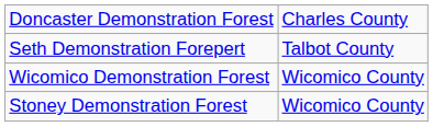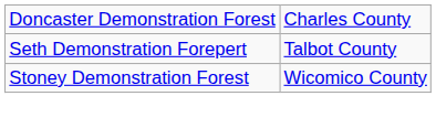 <table class="wikitable">
 <tr>
 <td><a href='#'>Doncaster Demonstration Forest</a></td>
 <td><a href='#'>Charles County</a></td>
 </tr>
 <tr>
 <td><a href='#'>Seth Demonstration Forepert</a></td>
 <td><a href='#'>Talbot County</a></td>
 </tr>
 <tr>
-<td><a href='#'>Wicomico Demonstration Forest</a></td>
-<td><a href='#'>Wicomico County</a></td>
-</tr>
-<tr>
 <td><a href='#'>Stoney Demonstration Forest</a></td>
 <td><a href='#'>Wicomico County</a></td>
 </tr>
 </table>
